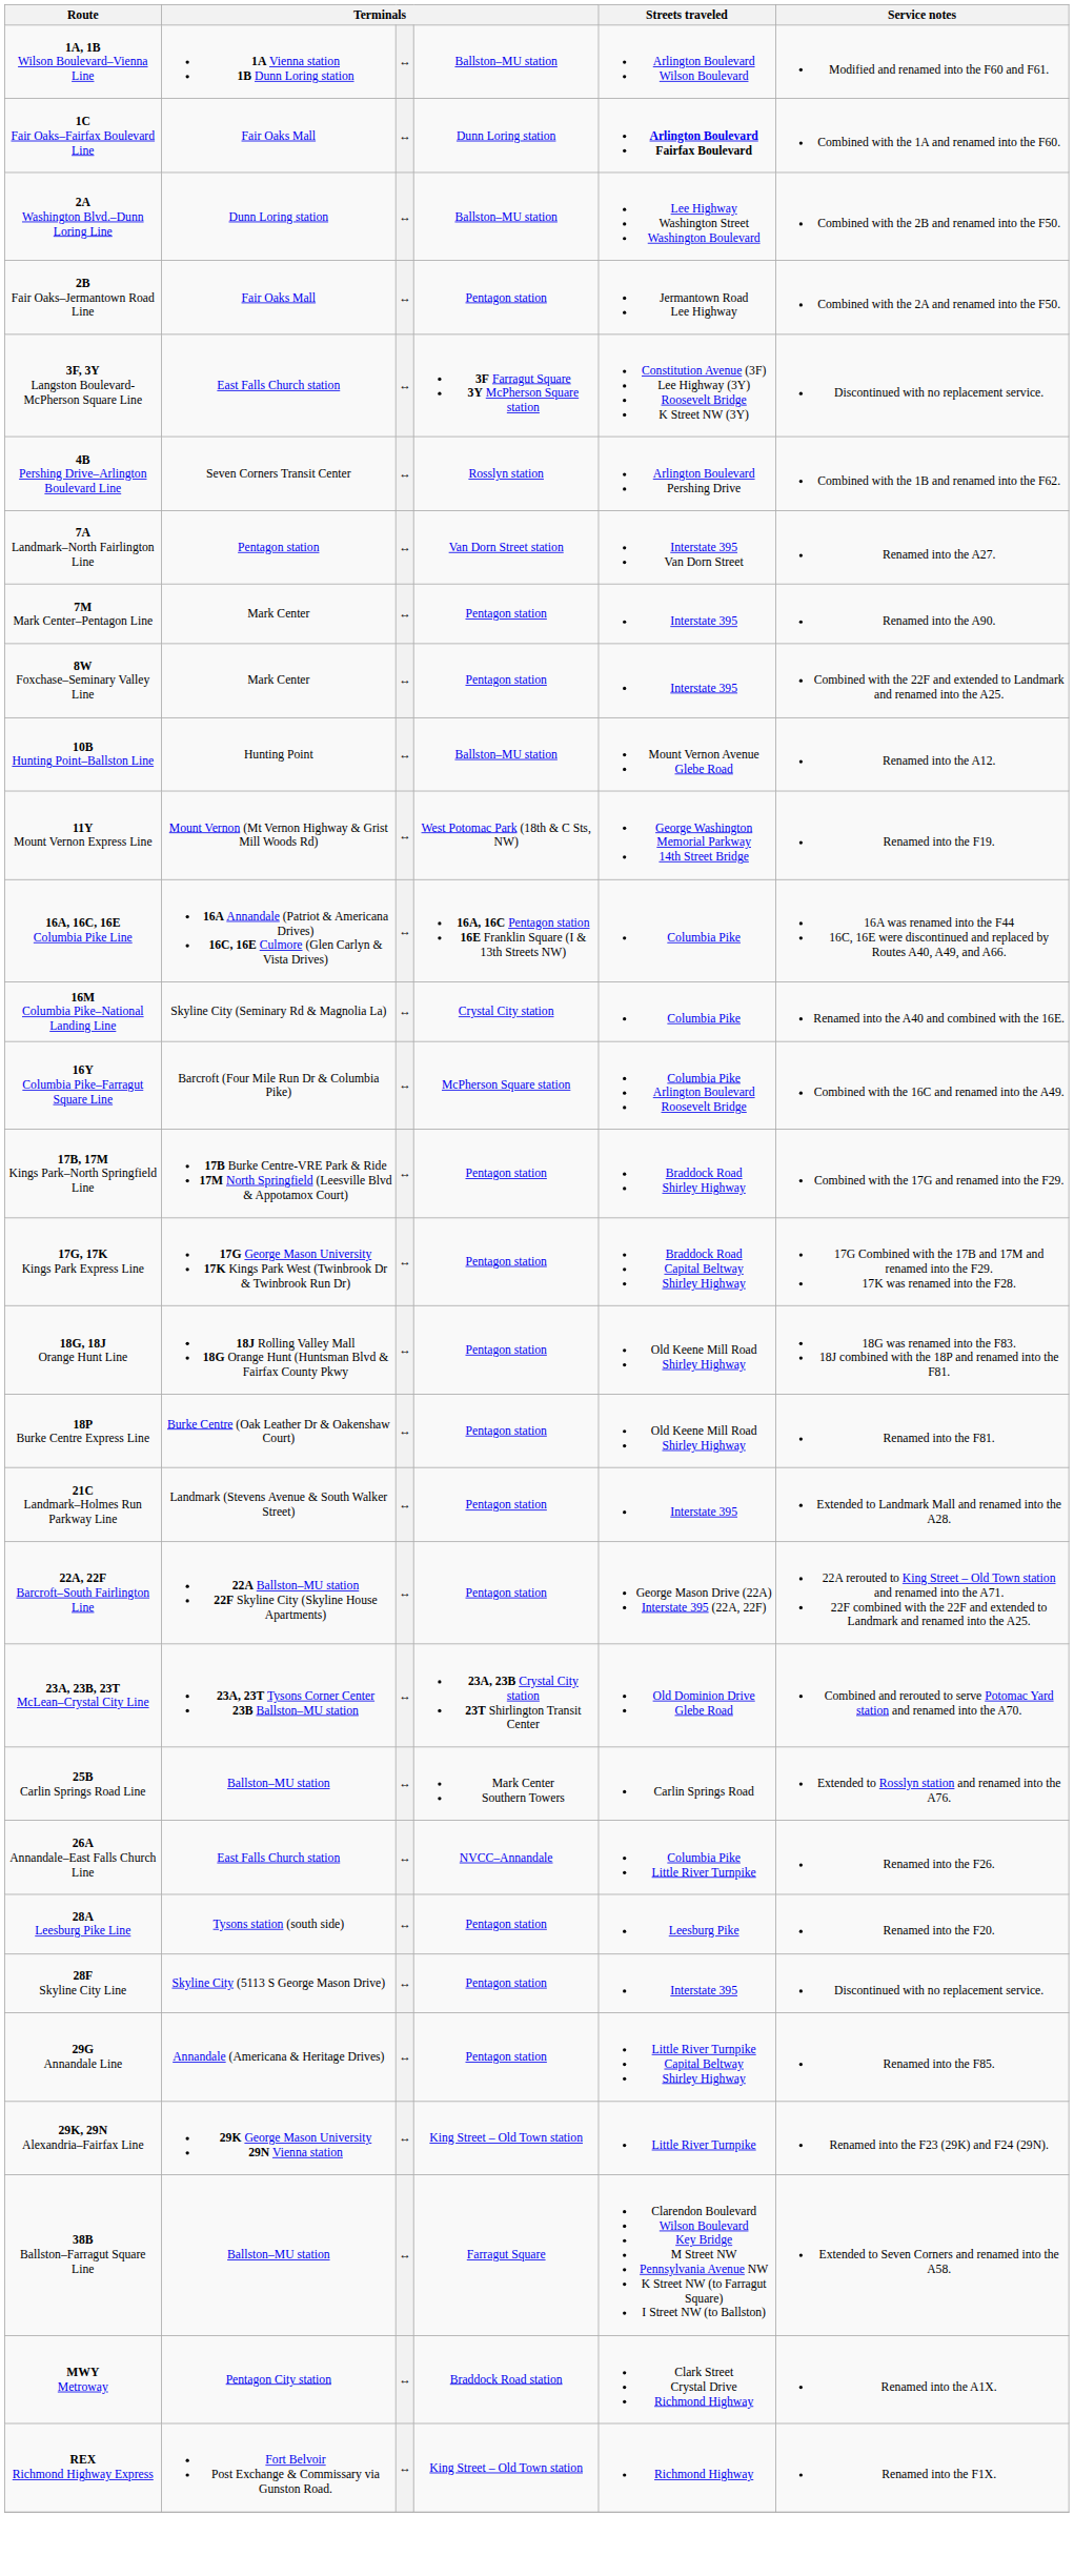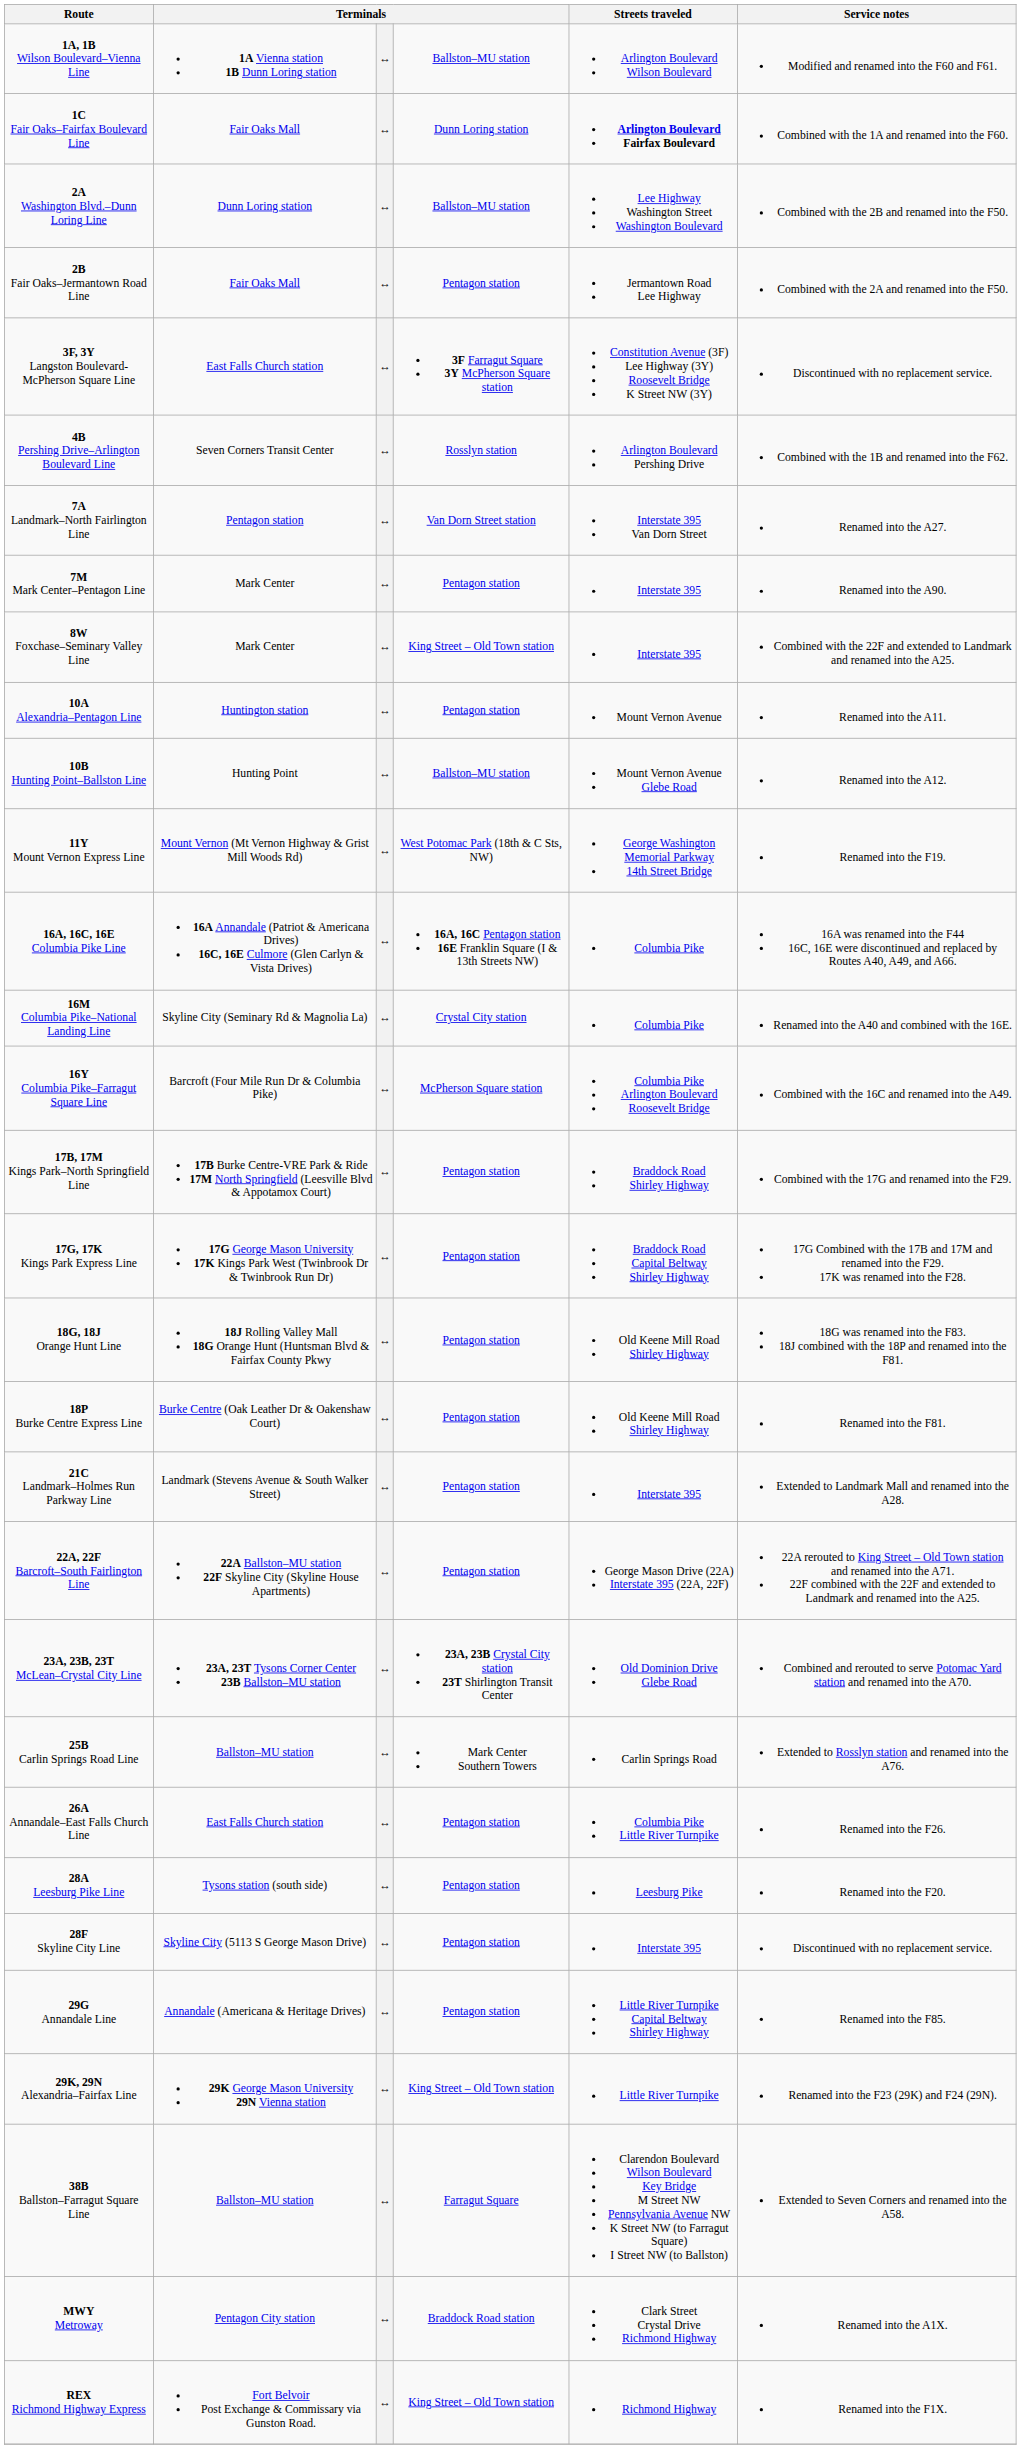 <table class=wikitable style="font-size: 90%;" |>
 <tr>
 <th>Route</th>
 <th colspan=3>Terminals</th>
 <th>Streets traveled</th>
 <th>Service notes</th>
 </tr>
 <tr align="center">
 <td><strong>1A, 1B</strong><br><a href='#'>Wilson Boulevard–Vienna Line</a></td>
 <td><br><ul><li><strong>1A</strong> <a href='#'>Vienna station</a></li><li><strong>1B</strong> <a href='#'>Dunn Loring station</a></li></ul></td>
 <th><span>↔</span></th>
 <td><a href='#'>Ballston–MU station</a></td>
 <td><br><ul><li><a href='#'>Arlington Boulevard</a></li><li><a href='#'>Wilson Boulevard</a></li></ul></td>
 <td><br><ul><li>Modified and renamed into the F60 and F61.</li></ul></td>
 </tr>
 <tr align="center">
 <td><strong>1C</strong><br><a href='#'>Fair Oaks–Fairfax Boulevard Line</a></td>
 <td><a href='#'>Fair Oaks Mall</a></td>
 <th><span>↔</span></th>
 <td><a href='#'>Dunn Loring station</a></td>
 <td><strong><br><ul><li><a href='#'>Arlington Boulevard</a></li><li>Fairfax Boulevard</li></ul></strong></td>
 <td><br><ul><li>Combined with the 1A and renamed into the F60.</li></ul></td>
 </tr>
 <tr align="center">
 <td><strong>2A</strong><br><a href='#'>Washington Blvd.–Dunn Loring Line</a></td>
 <td><a href='#'>Dunn Loring station</a></td>
 <th><span>↔</span></th>
 <td><a href='#'>Ballston–MU station</a></td>
 <td><br><ul><li><a href='#'>Lee Highway</a></li><li>Washington Street</li><li><a href='#'>Washington Boulevard</a></li></ul></td>
 <td><br><ul><li>Combined with the 2B and renamed into the F50.</li></ul></td>
 </tr>
 <tr align="center">
 <td><strong>2B</strong><br>Fair Oaks–Jermantown Road Line</td>
 <td><a href='#'>Fair Oaks Mall</a></td>
 <th><span>↔</span></th>
 <td><a href='#'>Pentagon station</a></td>
 <td><br><ul><li>Jermantown Road</li><li>Lee Highway</li></ul></td>
 <td><br><ul><li>Combined with the 2A and renamed into the F50.</li></ul></td>
 </tr>
 <tr align="center">
 <td><strong>3F, 3Y</strong><br>Langston Boulevard-McPherson Square Line</td>
 <td><a href='#'>East Falls Church station</a></td>
 <th><span>↔</span></th>
 <td><br><ul><li><strong>3F</strong> <a href='#'>Farragut Square</a></li><li><strong>3Y</strong> <a href='#'>McPherson Square station</a></li></ul></td>
 <td><br><ul><li><a href='#'>Constitution Avenue</a> (3F)</li><li>Lee Highway (3Y)</li><li><a href='#'>Roosevelt Bridge</a></li><li>K Street NW (3Y)</li></ul></td>
 <td><br><ul><li>Discontinued with no replacement service.</li></ul></td>
 </tr>
 <tr align="center">
 <td><strong>4B</strong><br><a href='#'>Pershing Drive–Arlington Boulevard Line</a></td>
 <td>Seven Corners Transit Center</td>
 <th><span>↔</span></th>
 <td><a href='#'>Rosslyn station</a></td>
 <td><br><ul><li><a href='#'>Arlington Boulevard</a></li><li>Pershing Drive</li></ul></td>
 <td><br><ul><li>Combined with the 1B and renamed into the F62.</li></ul></td>
 </tr>
 <tr align="center">
 <td><strong>7A</strong><br>Landmark–North Fairlington Line</td>
 <td><a href='#'>Pentagon station</a></td>
 <th><span>↔</span></th>
 <td><a href='#'>Van Dorn Street station</a></td>
 <td><br><ul><li><a href='#'>Interstate 395</a></li><li>Van Dorn Street</li></ul></td>
 <td><br><ul><li>Renamed into the A27.</li></ul></td>
 </tr>
 <tr align="center">
 <td><strong>7M</strong><br>Mark Center–Pentagon Line</td>
 <td>Mark Center</td>
 <th><span>↔</span></th>
 <td><a href='#'>Pentagon station</a></td>
 <td><br><ul><li><a href='#'>Interstate 395</a></li></ul></td>
 <td><br><ul><li>Renamed into the A90.</li></ul></td>
 </tr>
 <tr align="center">
 <td><strong>8W</strong><br>Foxchase–Seminary Valley Line</td>
 <td>Mark Center</td>
 <th><span>↔</span></th>
-<td><a href='#'>Pentagon station</a></td>
+<td><a href='#'>King Street – Old Town station</a></td>
 <td><br><ul><li><a href='#'>Interstate 395</a></li></ul></td>
 <td><br><ul><li>Combined with the 22F and extended to Landmark and renamed into the A25.</li></ul></td>
+</tr>
+<tr align="center">
+<td><strong>10A</strong><br><a href='#'>Alexandria–Pentagon Line</a></td>
+<td><a href='#'>Huntington station</a></td>
+<th><span>↔</span></th>
+<td><a href='#'>Pentagon station</a></td>
+<td><br><ul><li>Mount Vernon Avenue</li></ul></td>
+<td><br><ul><li>Renamed into the A11.</li></ul></td>
 </tr>
 <tr align="center">
 <td><strong>10B</strong><br><a href='#'>Hunting Point–Ballston Line</a></td>
 <td>Hunting Point</td>
 <th><span>↔</span></th>
 <td><a href='#'>Ballston–MU station</a></td>
 <td><br><ul><li>Mount Vernon Avenue</li><li><a href='#'>Glebe Road</a></li></ul></td>
 <td><br><ul><li>Renamed into the A12.</li></ul></td>
 </tr>
 <tr align="center">
 <td><strong>11Y</strong><br>Mount Vernon Express Line</td>
 <td><a href='#'>Mount Vernon</a> (Mt Vernon Highway & Grist Mill Woods Rd)</td>
 <th><span>↔</span></th>
 <td><a href='#'>West Potomac Park</a> (18th & C Sts, NW)</td>
 <td><br><ul><li><a href='#'>George Washington Memorial Parkway</a></li><li><a href='#'>14th Street Bridge</a></li></ul></td>
 <td><br><ul><li>Renamed into the F19.</li></ul></td>
 </tr>
 <tr align="center">
 <td><strong>16A, 16C, 16E</strong><br><a href='#'>Columbia Pike Line</a></td>
 <td><br><ul><li><strong>16A</strong> <a href='#'>Annandale</a> (Patriot & Americana Drives)</li><li><strong>16C, 16E</strong> <a href='#'>Culmore</a> (Glen Carlyn & Vista Drives)</li></ul></td>
 <th><span>↔</span></th>
 <td><br><ul><li><strong>16A, 16C</strong> <a href='#'>Pentagon station</a></li><li><strong>16E</strong> Franklin Square (I & 13th Streets NW)</li></ul></td>
 <td><br><ul><li><a href='#'>Columbia Pike</a></li></ul></td>
 <td><br><ul><li>16A was renamed into the F44</li><li>16C, 16E were discontinued and replaced by Routes A40, A49, and A66.</li></ul></td>
 </tr>
 <tr align="center">
 <td><strong>16M</strong><br><a href='#'>Columbia Pike–National Landing Line</a></td>
 <td>Skyline City (Seminary Rd & Magnolia La)</td>
 <th><span>↔</span></th>
 <td><a href='#'>Crystal City station</a></td>
 <td><br><ul><li><a href='#'>Columbia Pike</a></li></ul></td>
 <td><br><ul><li>Renamed into the A40 and combined with the 16E.</li></ul></td>
 </tr>
 <tr align="center">
 <td><strong>16Y</strong><br><a href='#'>Columbia Pike–Farragut Square Line</a></td>
 <td>Barcroft (Four Mile Run Dr & Columbia Pike)</td>
 <th><span>↔</span></th>
 <td><a href='#'>McPherson Square station</a></td>
 <td><br><ul><li><a href='#'>Columbia Pike</a></li><li><a href='#'>Arlington Boulevard</a></li><li><a href='#'>Roosevelt Bridge</a></li></ul></td>
 <td><br><ul><li>Combined with the 16C and renamed into the A49.</li></ul></td>
 </tr>
 <tr align="center">
 <td><strong>17B, 17M</strong><br>Kings Park–North Springfield Line</td>
 <td><br><ul><li><strong>17B</strong> Burke Centre-VRE Park & Ride</li><li><strong>17M</strong> <a href='#'>North Springfield</a> (Leesville Blvd & Appotamox Court)</li></ul></td>
 <th><span>↔</span></th>
 <td><a href='#'>Pentagon station</a></td>
 <td><br><ul><li><a href='#'>Braddock Road</a></li><li><a href='#'>Shirley Highway</a></li></ul></td>
 <td><br><ul><li>Combined with the 17G and renamed into the F29.</li></ul></td>
 </tr>
 <tr align="center">
 <td><strong>17G, 17K</strong><br>Kings Park Express Line</td>
 <td><br><ul><li><strong>17G</strong> <a href='#'>George Mason University</a></li><li><strong>17K</strong> Kings Park West (Twinbrook Dr & Twinbrook Run Dr)</li></ul></td>
 <th><span>↔</span></th>
 <td><a href='#'>Pentagon station</a></td>
 <td><br><ul><li><a href='#'>Braddock Road</a></li><li><a href='#'>Capital Beltway</a></li><li><a href='#'>Shirley Highway</a></li></ul></td>
 <td><br><ul><li>17G Combined with the 17B and 17M and renamed into the F29.</li><li>17K was renamed into the F28.</li></ul></td>
 </tr>
 <tr align="center">
 <td><strong>18G, 18J</strong><br>Orange Hunt Line</td>
 <td><br><ul><li><strong>18J</strong> Rolling Valley Mall</li><li><strong>18G</strong> Orange Hunt (Huntsman Blvd & Fairfax County Pkwy</li></ul></td>
 <th><span>↔</span></th>
 <td><a href='#'>Pentagon station</a></td>
 <td><br><ul><li>Old Keene Mill Road</li><li><a href='#'>Shirley Highway</a></li></ul></td>
 <td><br><ul><li>18G was renamed into the F83.</li><li>18J combined with the 18P and renamed into the F81.</li></ul></td>
 </tr>
 <tr align="center">
 <td><strong>18P</strong><br>Burke Centre Express Line</td>
 <td><a href='#'>Burke Centre</a> (Oak Leather Dr & Oakenshaw Court)</td>
 <th><span>↔</span></th>
 <td><a href='#'>Pentagon station</a></td>
 <td><br><ul><li>Old Keene Mill Road</li><li><a href='#'>Shirley Highway</a></li></ul></td>
 <td><br><ul><li>Renamed into the F81.</li></ul></td>
 </tr>
 <tr align="center">
 <td><strong>21C</strong><br>Landmark–Holmes Run Parkway Line</td>
 <td>Landmark (Stevens Avenue & South Walker Street)</td>
 <th><span>↔</span></th>
 <td><a href='#'>Pentagon station</a></td>
 <td><br><ul><li><a href='#'>Interstate 395</a></li></ul></td>
 <td><br><ul><li>Extended to Landmark Mall and renamed into the A28.</li></ul></td>
 </tr>
 <tr align="center">
 <td><strong>22A, 22F</strong><br><a href='#'>Barcroft–South Fairlington Line</a></td>
 <td><br><ul><li><strong>22A</strong> <a href='#'>Ballston–MU station</a></li><li><strong>22F</strong> Skyline City (Skyline House Apartments)</li></ul></td>
 <th><span>↔</span></th>
 <td><a href='#'>Pentagon station</a></td>
 <td><br><ul><li>George Mason Drive (22A)</li><li><a href='#'>Interstate 395</a> (22A, 22F)</li></ul></td>
 <td><br><ul><li>22A rerouted to <a href='#'>King Street – Old Town station</a> and renamed into the A71.</li><li>22F combined with the 22F and extended to Landmark and renamed into the A25.</li></ul></td>
 </tr>
 <tr align="center">
 <td><strong>23A, 23B, 23T</strong><br><a href='#'>McLean–Crystal City Line</a></td>
 <td><br><ul><li><strong>23A, 23T</strong> <a href='#'>Tysons Corner Center</a></li><li><strong>23B</strong> <a href='#'>Ballston–MU station</a></li></ul></td>
 <th><span>↔</span></th>
 <td><br><ul><li><strong>23A, 23B</strong> <a href='#'>Crystal City station</a></li><li><strong>23T</strong> Shirlington Transit Center</li></ul></td>
 <td><br><ul><li><a href='#'>Old Dominion Drive</a></li><li><a href='#'>Glebe Road</a></li></ul></td>
 <td><br><ul><li>Combined and rerouted to serve <a href='#'>Potomac Yard station</a> and renamed into the A70.</li></ul></td>
 </tr>
 <tr align="center">
 <td><strong>25B</strong><br>Carlin Springs Road Line</td>
 <td><a href='#'>Ballston–MU station</a></td>
 <th><span>↔</span></th>
 <td><br><ul><li>Mark Center</li><li>Southern Towers</li></ul></td>
 <td><br><ul><li>Carlin Springs Road</li></ul></td>
 <td><br><ul><li>Extended to <a href='#'>Rosslyn station</a> and renamed into the A76.</li></ul></td>
 </tr>
 <tr align="center">
 <td><strong>26A</strong><br>Annandale–East Falls Church Line</td>
 <td><a href='#'>East Falls Church station</a></td>
 <th><span>↔</span></th>
-<td><a href='#'>NVCC–Annandale</a></td>
+<td><a href='#'>Pentagon station</a></td>
 <td><br><ul><li><a href='#'>Columbia Pike</a></li><li><a href='#'>Little River Turnpike</a></li></ul></td>
 <td><br><ul><li>Renamed into the F26.</li></ul></td>
 </tr>
 <tr align="center">
 <td><strong>28A</strong><br><a href='#'>Leesburg Pike Line</a></td>
 <td><a href='#'>Tysons station</a> (south side)</td>
 <th><span>↔</span></th>
 <td><a href='#'>Pentagon station</a></td>
 <td><br><ul><li><a href='#'>Leesburg Pike</a></li></ul></td>
 <td><br><ul><li>Renamed into the F20.</li></ul></td>
 </tr>
 <tr align="center">
 <td><strong>28F</strong><br>Skyline City Line</td>
 <td><a href='#'>Skyline City</a> (5113 S George Mason Drive)</td>
 <th><span>↔</span></th>
 <td><a href='#'>Pentagon station</a></td>
 <td><br><ul><li><a href='#'>Interstate 395</a></li></ul></td>
 <td><br><ul><li>Discontinued with no replacement service.</li></ul></td>
 </tr>
 <tr align="center">
 <td><strong>29G</strong><br>Annandale Line</td>
 <td><a href='#'>Annandale</a> (Americana & Heritage Drives)</td>
 <th><span>↔</span></th>
 <td><a href='#'>Pentagon station</a></td>
 <td><br><ul><li><a href='#'>Little River Turnpike</a></li><li><a href='#'>Capital Beltway</a></li><li><a href='#'>Shirley Highway</a></li></ul></td>
 <td><br><ul><li>Renamed into the F85.</li></ul></td>
 </tr>
 <tr align="center">
 <td><strong>29K, 29N</strong><br>Alexandria–Fairfax Line</td>
 <td><br><ul><li><strong>29K</strong> <a href='#'>George Mason University</a></li><li><strong>29N</strong> <a href='#'>Vienna station</a></li></ul></td>
 <th><span>↔</span></th>
 <td><a href='#'>King Street – Old Town station</a></td>
 <td><br><ul><li><a href='#'>Little River Turnpike</a></li></ul></td>
 <td><br><ul><li>Renamed into the F23 (29K) and F24 (29N).</li></ul></td>
 </tr>
 <tr align="center">
 <td><strong>38B</strong><br>Ballston–Farragut Square Line</td>
 <td><a href='#'>Ballston–MU station</a></td>
 <th><span>↔</span></th>
 <td><a href='#'>Farragut Square</a></td>
 <td><br><ul><li>Clarendon Boulevard</li><li><a href='#'>Wilson Boulevard</a></li><li><a href='#'>Key Bridge</a></li><li>M Street NW</li><li><a href='#'>Pennsylvania Avenue</a> NW</li><li>K Street NW (to Farragut Square)</li><li>I Street NW (to Ballston)</li></ul></td>
 <td><br><ul><li>Extended to Seven Corners and renamed into the A58.</li></ul></td>
 </tr>
 <tr align="center">
 <td><strong>MWY</strong><br><a href='#'>Metroway</a></td>
 <td><a href='#'>Pentagon City station</a></td>
 <th><span>↔</span></th>
 <td><a href='#'>Braddock Road station</a></td>
 <td><br><ul><li>Clark Street</li><li>Crystal Drive</li><li><a href='#'>Richmond Highway</a></li></ul></td>
 <td><br><ul><li>Renamed into the A1X.</li></ul></td>
 </tr>
 <tr align="center">
 <td><strong>REX</strong><br><a href='#'>Richmond Highway Express</a></td>
 <td><br><ul><li><a href='#'>Fort Belvoir</a></li><li>Post Exchange & Commissary via Gunston Road.</li></ul></td>
 <th><span>↔</span></th>
 <td><a href='#'>King Street – Old Town station</a></td>
 <td><br><ul><li><a href='#'>Richmond Highway</a></li></ul></td>
 <td><br><ul><li>Renamed into the F1X.</li></ul></td>
 </tr>
 <tr align="center">
 </tr>
 </table>
